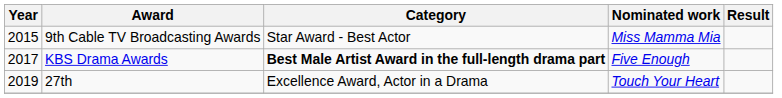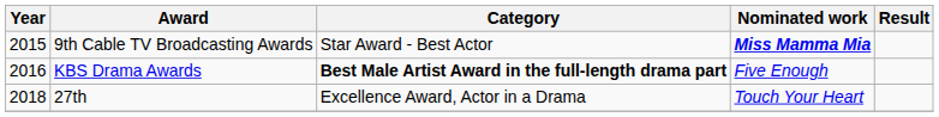 <table class="wikitable">
 <tr>
 <th>Year</th>
 <th>Award</th>
 <th>Category</th>
 <th>Nominated work</th>
 <th>Result</th>
 </tr>
 <tr>
 <td>2015</td>
 <td>9th Cable TV Broadcasting Awards</td>
 <td>Star Award - Best Actor</td>
-<td><em><a href='#'>Miss Mamma Mia</a></em></td>
+<td><strong><em><a href='#'>Miss Mamma Mia</a></em></strong></td>
 <td></td>
 </tr>
 <tr>
-<td>2017</td>
+<td>2016</td>
 <td><a href='#'>KBS Drama Awards</a></td>
 <td><strong>Best Male Artist Award in the full-length drama part</strong></td>
 <td><em><a href='#'>Five Enough</a></em>  </td>
 <td></td>
 </tr>
 <tr>
-<td>2019</td>
+<td>2018</td>
 <td>27th </td>
 <td>Excellence Award, Actor in a Drama</td>
 <td><em><a href='#'>Touch Your Heart</a></em></td>
 <td></td>
 </tr>
 <tr>
 </tr>
 </table>
